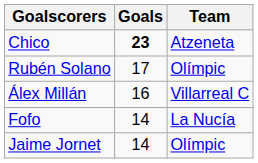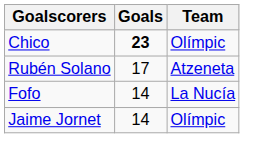 <table class="wikitable sortable" class="wikitable">
 <tr style="background:#ccc; text-align:center;">
 <th>Goalscorers</th>
 <th>Goals</th>
 <th>Team</th>
 </tr>
 <tr>
 <td> <a href='#'>Chico</a></td>
 <td style="text-align:center;"><strong>23</strong></td>
-<td><a href='#'>Atzeneta</a></td>
+<td><a href='#'>Olímpic</a></td>
 </tr>
 <tr>
 <td> <a href='#'>Rubén Solano</a></td>
 <td style="text-align:center;">17</td>
-<td><a href='#'>Olímpic</a></td>
-</tr>
-<tr>
-<td> <a href='#'>Álex Millán</a></td>
-<td style="text-align:center;">16</td>
-<td><a href='#'>Villarreal C</a></td>
+<td><a href='#'>Atzeneta</a></td>
 </tr>
 <tr>
 <td> <a href='#'>Fofo</a></td>
 <td style="text-align:center;">14</td>
 <td><a href='#'>La Nucía</a></td>
 </tr>
 <tr>
 <td> <a href='#'>Jaime Jornet</a></td>
 <td style="text-align:center;">14</td>
 <td><a href='#'>Olímpic</a></td>
 </tr>
 </table>
